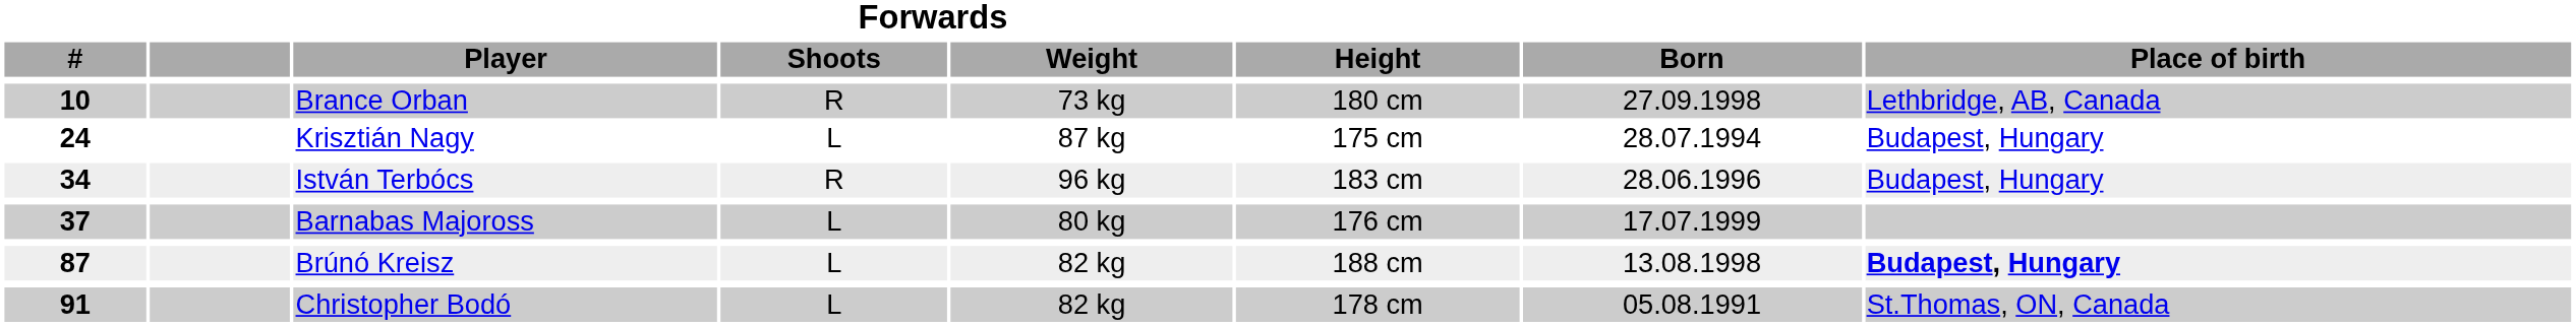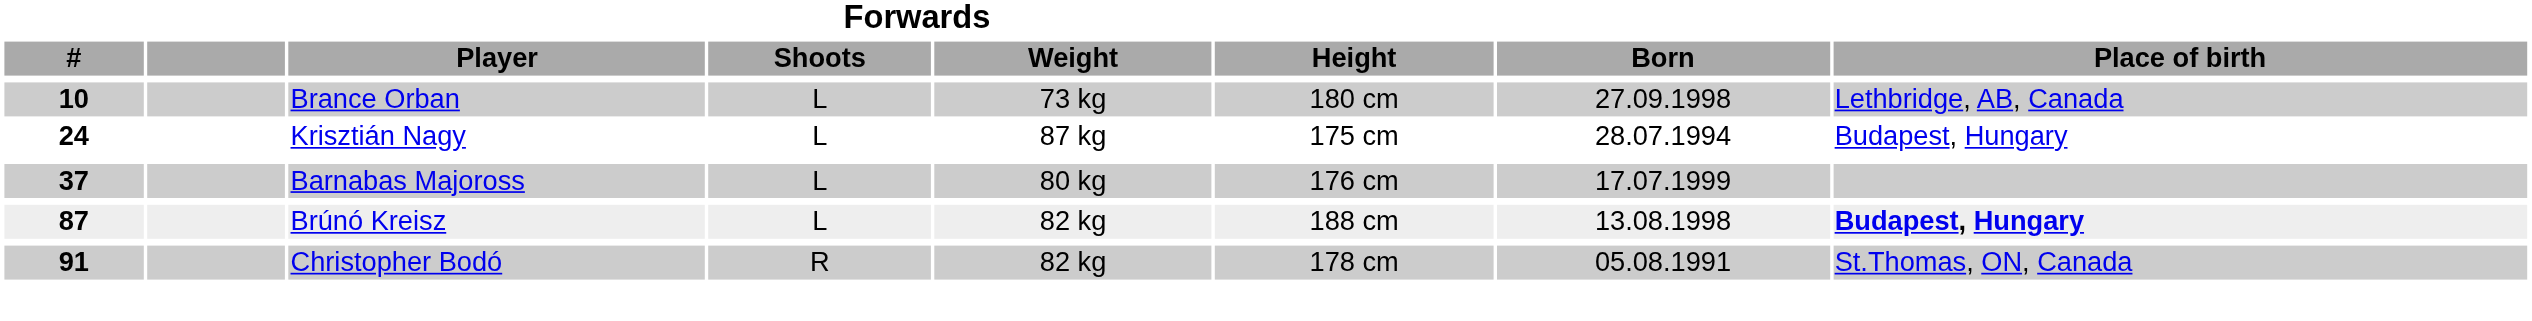 <table width=75%>
 <tr>
 <th colspan=7><big>Forwards</big></th>
 </tr>
 <tr bgcolor="#AAAAAA">
 <th width=5%>#</th>
 <th width=5%></th>
 <th width=15%>Player</th>
 <th width=8%>Shoots</th>
 <th width=10%>Weight</th>
 <th width=10%>Height</th>
 <th width=12%>Born</th>
 <th width=25%>Place of birth</th>
 </tr>
 <tr>
 </tr>
 <tr bgcolor="#CCCCCC">
 <td align=center><strong>10</strong></td>
 <td align=center> </td>
 <td><a href='#'>Brance Orban</a></td>
-<td align=center>R</td>
+<td align=center>L</td>
 <td align=center>73 kg</td>
 <td align=center>180 cm</td>
 <td align=center>27.09.1998</td>
 <td><a href='#'>Lethbridge</a>, <a href='#'>AB</a>, <a href='#'>Canada</a></td>
 </tr>
 <tr>
 <td align=center><strong>24</strong></td>
 <td align=center></td>
 <td><a href='#'>Krisztián Nagy</a></td>
 <td align=center>L</td>
 <td align=center>87 kg</td>
 <td align=center>175 cm</td>
 <td align=center>28.07.1994</td>
 <td><a href='#'>Budapest</a>, <a href='#'>Hungary</a></td>
 </tr>
 <tr>
-</tr>
-<tr bgcolor="#EEEEEE">
-<td align=center><strong>34</strong></td>
-<td align=center></td>
-<td><a href='#'>István Terbócs</a></td>
-<td align=center>R</td>
-<td align=center>96 kg</td>
-<td align=center>183 cm</td>
-<td align=center>28.06.1996</td>
-<td><a href='#'>Budapest</a>, <a href='#'>Hungary</a></td>
 </tr>
 <tr>
 </tr>
 <tr bgcolor="#CCCCCC">
 <td align=center><strong>37</strong></td>
 <td align=center></td>
 <td><a href='#'>Barnabas Majoross</a></td>
 <td align=center>L</td>
 <td align=center>80 kg</td>
 <td align=center>176 cm</td>
 <td align=center>17.07.1999</td>
 <td></td>
 </tr>
 <tr>
 </tr>
 <tr bgcolor="#EEEEEE">
 <td align=center><strong>87</strong></td>
 <td align=center></td>
 <td><a href='#'>Brúnó Kreisz</a></td>
 <td align=center>L</td>
 <td align=center>82 kg</td>
 <td align=center>188 cm</td>
 <td align=center>13.08.1998</td>
 <td><strong><a href='#'>Budapest</a>, <a href='#'>Hungary</a></strong></td>
 </tr>
 <tr>
 </tr>
 <tr bgcolor="#CCCCCC">
 <td align=center><strong>91</strong></td>
 <td align=center></td>
 <td><a href='#'>Christopher Bodó</a></td>
-<td align=center>L</td>
+<td align=center>R</td>
 <td align=center>82 kg</td>
 <td align=center>178 cm</td>
 <td align=center>05.08.1991</td>
 <td><a href='#'>St.Thomas</a>, <a href='#'>ON</a>, <a href='#'>Canada</a></td>
 </tr>
 <tr>
 </tr>
 </table>
